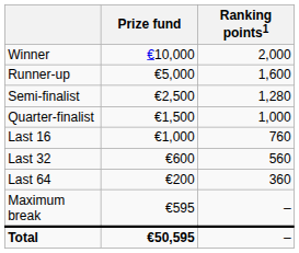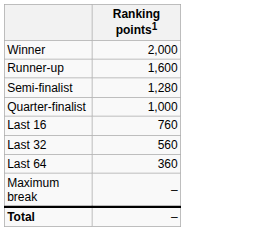 <table class="wikitable">
 <tr>
 <th width=110px></th>
-<th width=110px align="right">Prize fund</th>
 <th width=110px align="right">Ranking points<sup>1</sup></th>
 </tr>
 <tr>
 <td>Winner</td>
-<td align="right"><a href='#'>€</a>10,000</td>
 <td align="right">2,000</td>
 </tr>
 <tr>
 <td>Runner-up</td>
-<td align="right">€5,000</td>
 <td align="right">1,600</td>
 </tr>
 <tr>
 <td>Semi-finalist</td>
-<td align="right">€2,500</td>
 <td align="right">1,280</td>
 </tr>
 <tr>
 <td>Quarter-finalist</td>
-<td align="right">€1,500</td>
 <td align="right">1,000</td>
 </tr>
 <tr>
 <td>Last 16</td>
-<td align="right">€1,000</td>
 <td align="right">760</td>
 </tr>
 <tr>
 <td>Last 32</td>
-<td align="right">€600</td>
 <td align="right">560</td>
 </tr>
 <tr>
 <td>Last 64</td>
-<td align="right">€200</td>
 <td align="right">360</td>
 </tr>
 <tr>
 <td>Maximum break</td>
-<td align="right">€595</td>
 <td align="right">–</td>
 </tr>
 <tr style="border-top:medium solid">
 <td><strong>Total</strong></td>
-<td align="right"><strong>€50,595</strong></td>
 <td align="right">–</td>
 </tr>
 </table>
